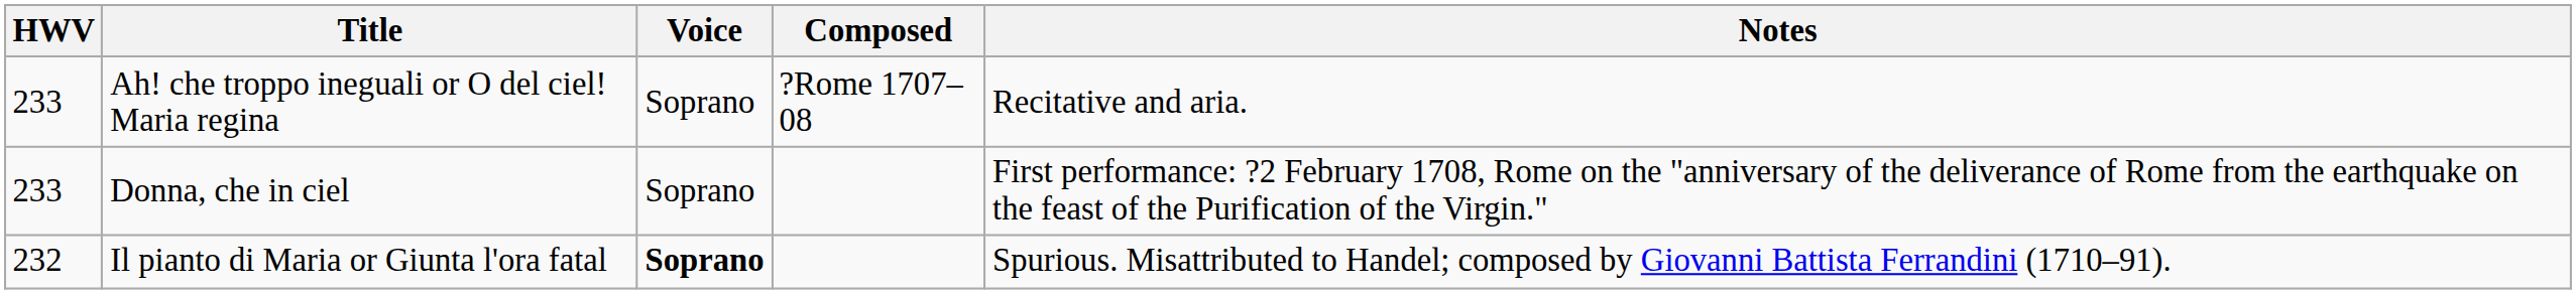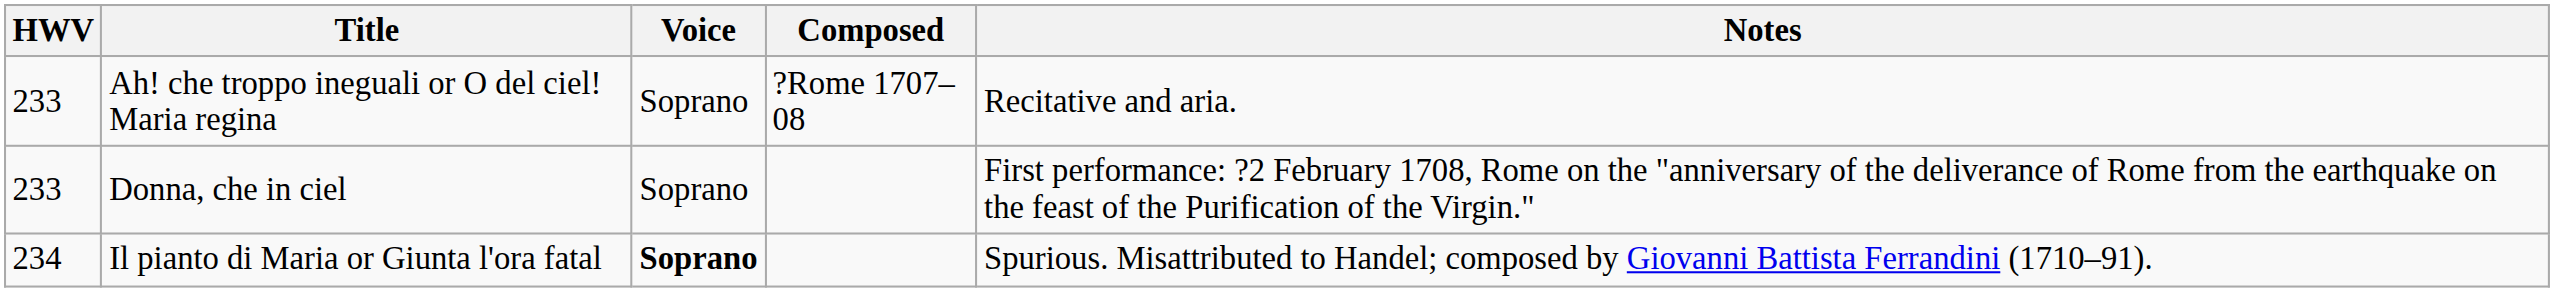 <table class="wikitable sortable">
 <tr>
 <th>HWV</th>
 <th>Title</th>
 <th>Voice</th>
 <th>Composed</th>
 <th class="unsortable">Notes</th>
 </tr>
 <tr>
 <td>233</td>
 <td>Ah! che troppo ineguali or O del ciel! Maria regina</td>
 <td>Soprano</td>
 <td>?Rome 1707–08</td>
 <td>Recitative and aria.</td>
 </tr>
 <tr>
 <td>233</td>
 <td>Donna, che in ciel</td>
 <td>Soprano</td>
 <td></td>
 <td>First performance: ?2 February 1708, Rome on the "anniversary of the deliverance of Rome from the earthquake on the feast of the Purification of the Virgin."</td>
 </tr>
 <tr>
-<td>232</td>
+<td>234</td>
 <td>Il pianto di Maria or Giunta l'ora fatal</td>
 <td><strong>Soprano</strong></td>
 <td></td>
 <td>Spurious. Misattributed to Handel; composed by <a href='#'>Giovanni Battista Ferrandini</a> (1710–91).</td>
 </tr>
 </table>
